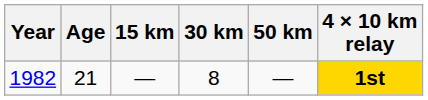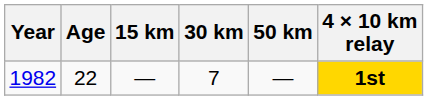 <table class="wikitable" style="text-align: center;">
 <tr>
 <th scope="col">Year</th>
 <th scope="col">Age</th>
 <th scope="col">15 km</th>
 <th scope="col">30 km</th>
 <th scope="col">50 km</th>
 <th scope="col">4 × 10 km<br>relay</th>
 </tr>
 <tr>
 <td><a href='#'>1982</a></td>
-<td>21</td>
+<td>22</td>
 <td>—</td>
-<td>8</td>
+<td>7</td>
 <td>—</td>
 <td style="background-color: gold;"><strong>1st</strong></td>
 </tr>
 </table>
